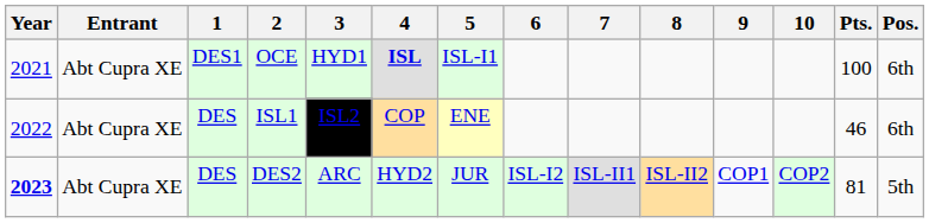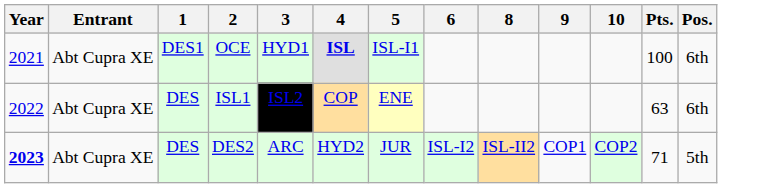 <table class="wikitable" style="text-align:center; font-size:85%">
 <tr>
 <th>Year</th>
 <th>Entrant</th>
 <th>1</th>
 <th>2</th>
 <th>3</th>
 <th>4</th>
 <th>5</th>
 <th>6</th>
-<th>7</th>
 <th>8</th>
 <th>9</th>
 <th>10</th>
 <th>Pts.</th>
 <th>Pos.</th>
 </tr>
 <tr>
 <td><a href='#'>2021</a></td>
 <td>Abt Cupra XE</td>
 <td bgcolor="#dfffdf"><a href='#'>DES1</a><br><br></td>
 <td bgcolor="#dfffdf"><a href='#'>OCE</a><br><br></td>
 <td bgcolor="#dfffdf"><a href='#'>HYD1</a><br><br></td>
 <td bgcolor="#DFDFDF"><strong><a href='#'>ISL</a><br><br></strong></td>
 <td bgcolor="#dfffdf"><a href='#'>ISL-I1</a><br><br></td>
-<td></td>
 <td></td>
 <td></td>
 <td></td>
 <td></td>
 <td>100</td>
 <td>6th</td>
 </tr>
 <tr>
 <td><a href='#'>2022</a></td>
 <td>Abt Cupra XE</td>
 <td bgcolor="#dfffdf"><a href='#'>DES</a><br><br></td>
 <td bgcolor="#dfffdf"><a href='#'>ISL1</a><br><br></td>
 <td style="background:#000000; color:white"><a href='#'>ISL2</a><br><br></td>
 <td bgcolor="#ffdf9f"><a href='#'>COP</a><br><br></td>
 <td bgcolor="#ffffbf"><a href='#'>ENE</a><br><br></td>
 <td></td>
 <td></td>
 <td></td>
 <td></td>
-<td></td>
-<td>46</td>
+<td>63</td>
 <td>6th</td>
 </tr>
 <tr>
 <td><strong><a href='#'>2023</a></strong></td>
 <td>Abt Cupra XE</td>
 <td bgcolor="#dfffdf"><a href='#'>DES</a><br><br></td>
 <td bgcolor="#dfffdf"><a href='#'>DES2</a><br><br></td>
 <td bgcolor="#dfffdf"><a href='#'>ARC</a><br><br></td>
 <td bgcolor="#dfffdf"><a href='#'>HYD2</a><br><br></td>
 <td bgcolor="#dfffdf"><a href='#'>JUR</a><br><br></td>
 <td bgcolor="#dfffdf"><a href='#'>ISL-I2</a><br><br></td>
-<td bgcolor="#DFDFDF"><a href='#'>ISL-II1</a><br><br></td>
 <td bgcolor="#ffdf9f"><a href='#'>ISL-II2</a><br><br></td>
 <td><a href='#'>COP1</a><br><br></td>
 <td bgcolor="#dfffdf"><a href='#'>COP2</a><br><br></td>
-<td>81</td>
+<td>71</td>
 <td>5th</td>
 </tr>
 </table>
